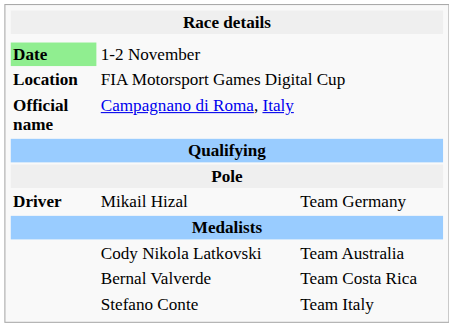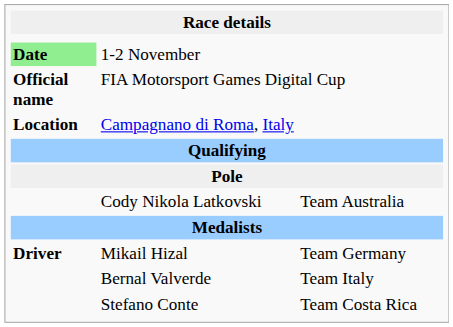 <table class="infobox" align="right" cellpadding="2" style="float:right; width: 26em; ">
 <tr>
 <th colspan="3" bgcolor="#efefef">Race details</th>
 </tr>
 <tr>
 <td colspan="3" style="text-align:center;"></td>
 </tr>
 <tr>
 <td style="background: lightgreen; width: 20%;"><strong>Date</strong></td>
 <td>1-2 November</td>
 </tr>
 <tr>
-<td><strong>Location</strong></td>
+<td><strong>Official name</strong></td>
 <td colspan=2>FIA Motorsport Games Digital Cup</td>
 </tr>
 <tr>
-<td><strong>Official name</strong></td>
+<td><strong>Location</strong></td>
 <td colspan=2><a href='#'>Campagnano di Roma</a>, <a href='#'>Italy</a></td>
 </tr>
 <tr>
 <td colspan=3 style="text-align:center; background-color:#99ccff"><strong>Qualifying</strong></td>
 </tr>
 <tr>
 <th colspan=3 bgcolor="#efefef">Pole</th>
 </tr>
 <tr>
+<td></td>
+<td> Cody Nikola Latkovski</td>
+<td>Team Australia</td>
+</tr>
+<tr>
+<td colspan=3 style="text-align:center; background-color:#99ccff"><strong>Medalists</strong></td>
+</tr>
+<tr>
 <td><strong>Driver</strong></td>
 <td> Mikail Hizal</td>
 <td>Team Germany</td>
 </tr>
 <tr>
-<td colspan=3 style="text-align:center; background-color:#99ccff"><strong>Medalists</strong></td>
-</tr>
-<tr>
-<td></td>
-<td> Cody Nikola Latkovski</td>
-<td>Team Australia</td>
-</tr>
-<tr>
 <td></td>
 <td> Bernal Valverde</td>
-<td>Team Costa Rica</td>
+<td>Team Italy</td>
 </tr>
 <tr>
 <td></td>
 <td> Stefano Conte</td>
-<td>Team Italy</td>
+<td>Team Costa Rica</td>
 </tr>
 </table>
